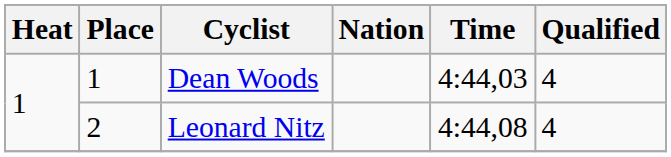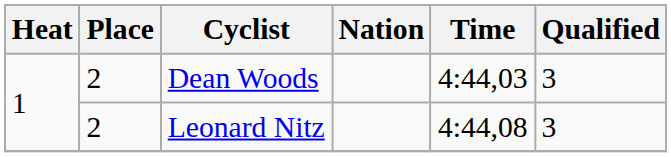 <table class="wikitable" style="font-size:95%;">
 <tr>
 <th>Heat</th>
 <th>Place</th>
 <th>Cyclist</th>
 <th>Nation</th>
 <th>Time</th>
 <th>Qualified</th>
 </tr>
 <tr>
 <td rowspan=2>1</td>
-<td>1</td>
+<td>2</td>
 <td><a href='#'>Dean Woods</a></td>
 <td></td>
 <td>4:44,03</td>
-<td>4</td>
+<td>3</td>
 </tr>
 <tr>
 <td>2</td>
 <td><a href='#'>Leonard Nitz</a></td>
 <td></td>
 <td>4:44,08</td>
-<td>4</td>
+<td>3</td>
 </tr>
 <tr>
 </tr>
 </table>
